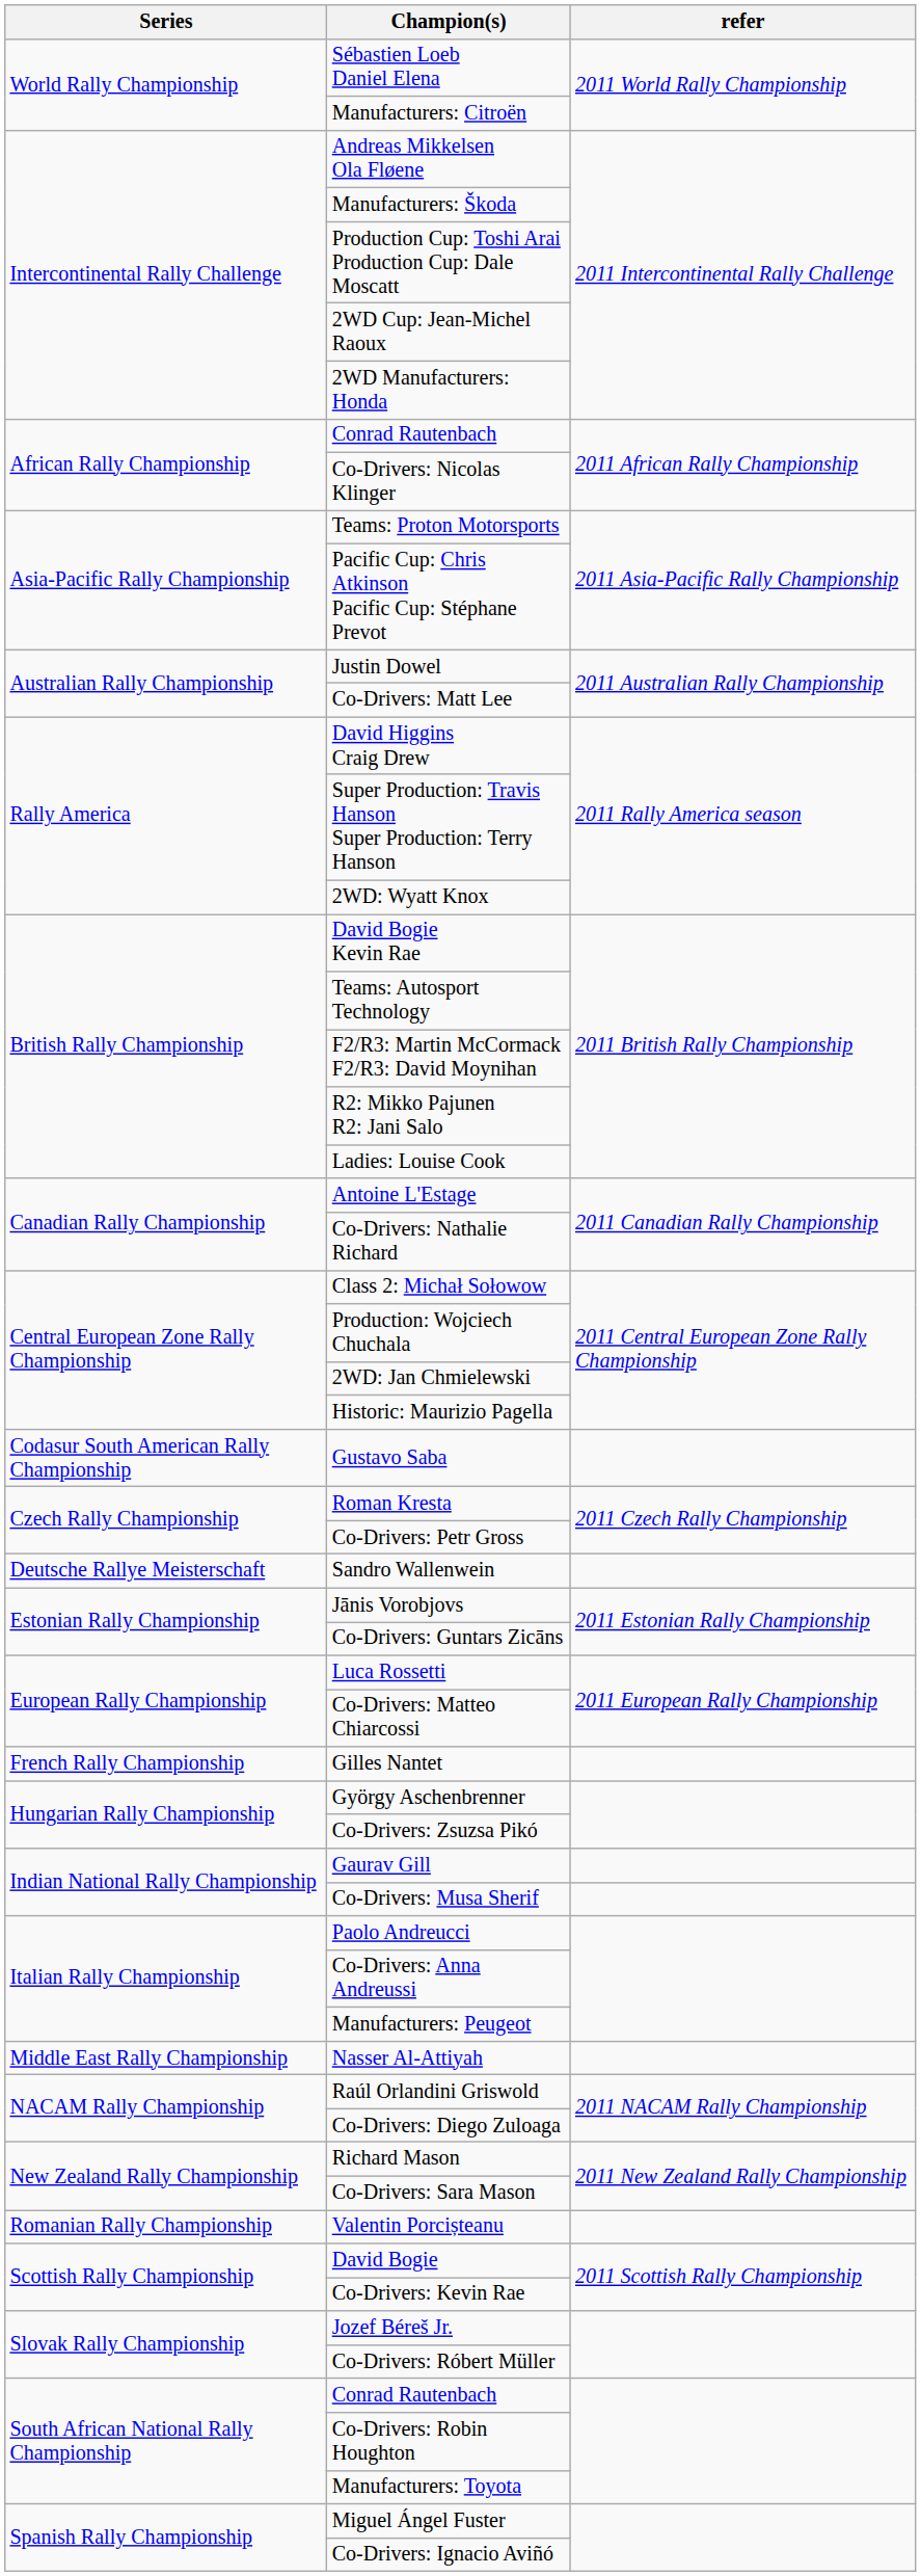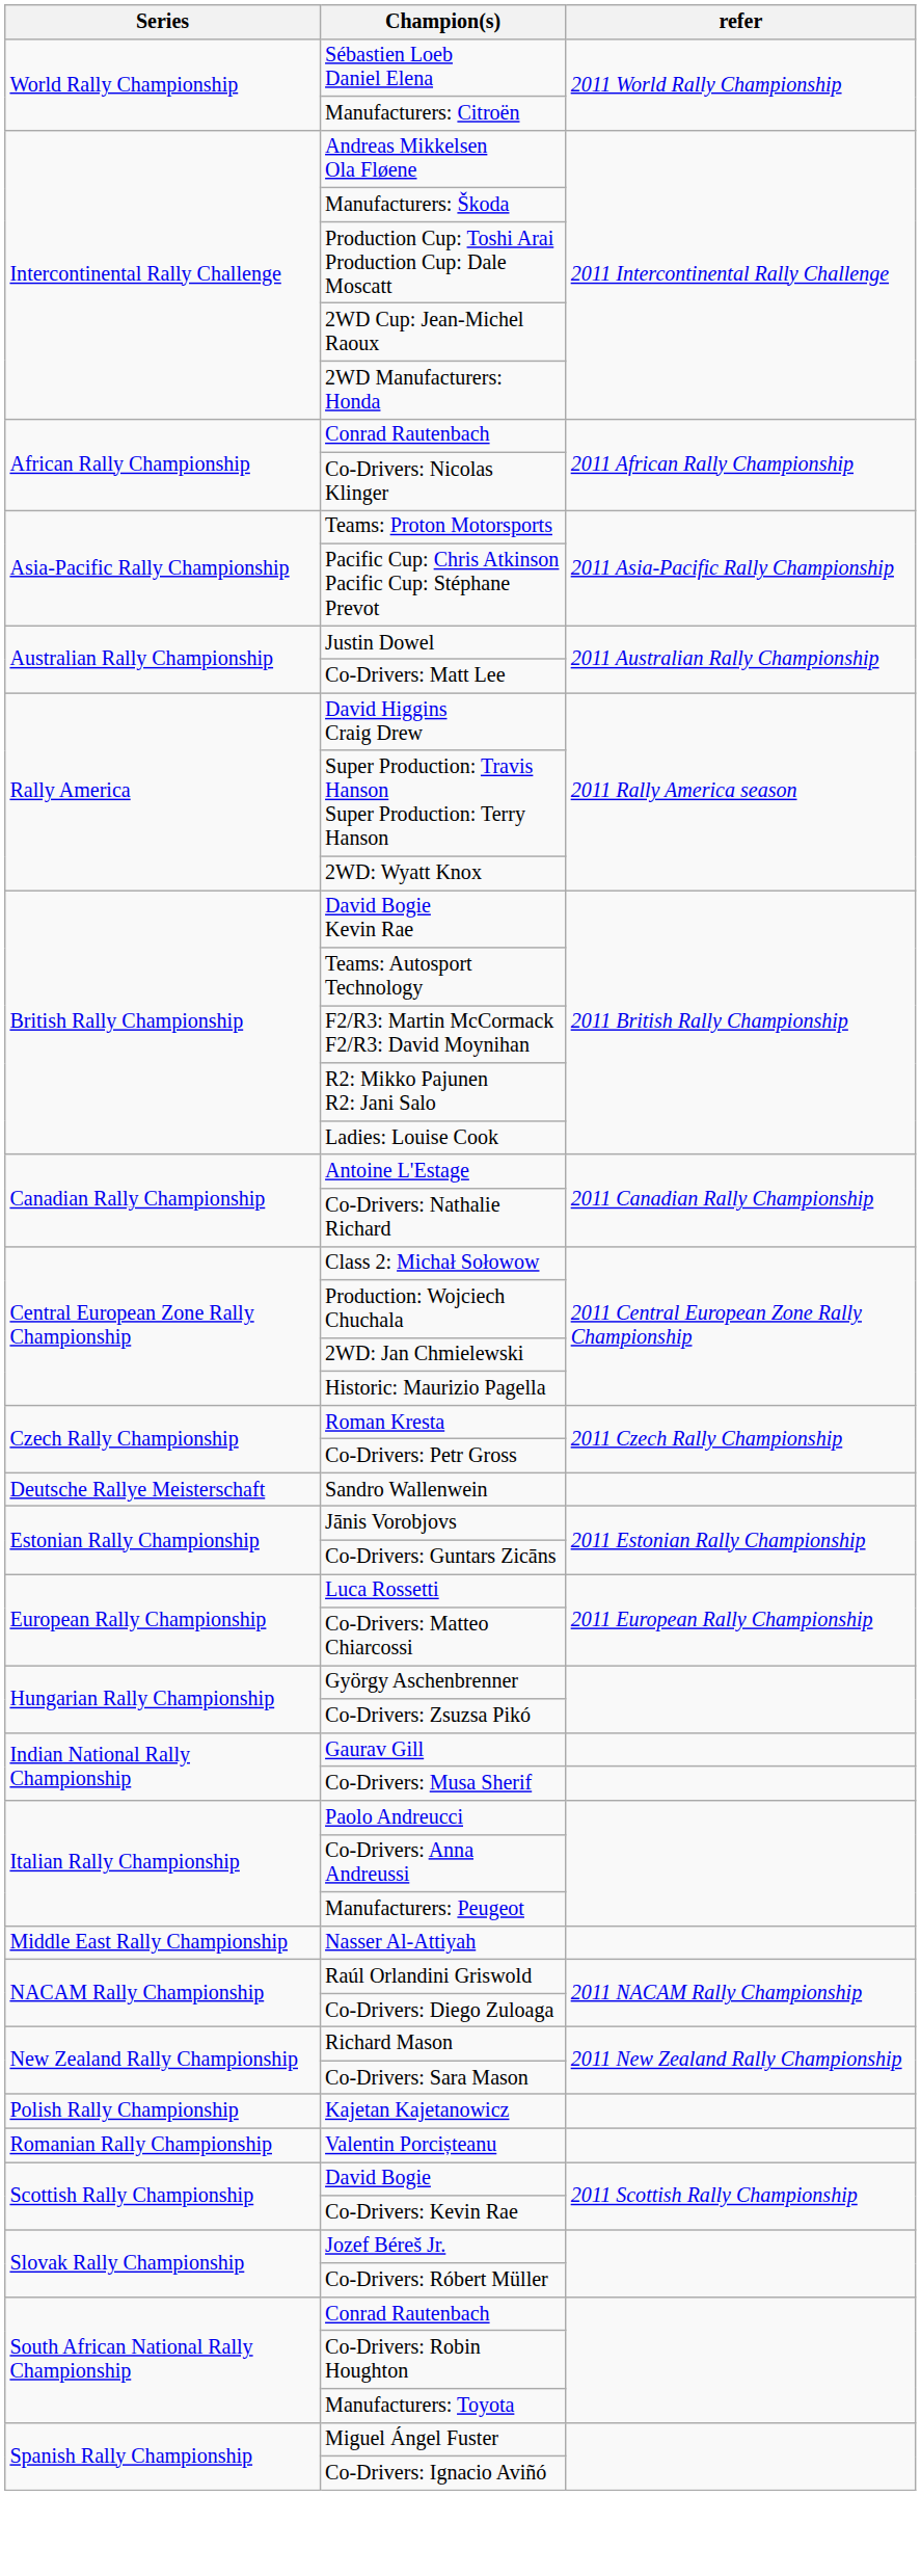 <table class="wikitable" style="font-size: 87%;">
 <tr>
 <th>Series</th>
 <th>Champion(s)</th>
 <th>refer</th>
 </tr>
 <tr>
 <td rowspan=2><a href='#'>World Rally Championship</a></td>
 <td> <a href='#'>Sébastien Loeb</a><br> <a href='#'>Daniel Elena</a></td>
 <td rowspan=2><em><a href='#'>2011 World Rally Championship</a></em></td>
 </tr>
 <tr>
 <td>Manufacturers:  <a href='#'>Citroën</a></td>
 </tr>
 <tr>
 <td rowspan=5><a href='#'>Intercontinental Rally Challenge</a></td>
 <td> <a href='#'>Andreas Mikkelsen</a><br> <a href='#'>Ola Fløene</a></td>
 <td rowspan=5><em><a href='#'>2011 Intercontinental Rally Challenge</a></em></td>
 </tr>
 <tr>
 <td>Manufacturers:  <a href='#'>Škoda</a></td>
 </tr>
 <tr>
 <td>Production Cup:  <a href='#'>Toshi Arai</a><br>Production Cup:  Dale Moscatt</td>
 </tr>
 <tr>
 <td>2WD Cup:  Jean-Michel Raoux</td>
 </tr>
 <tr>
 <td>2WD Manufacturers:  <a href='#'>Honda</a></td>
 </tr>
 <tr>
 <td rowspan=2><a href='#'>African Rally Championship</a></td>
 <td> <a href='#'>Conrad Rautenbach</a></td>
 <td rowspan=2><em><a href='#'>2011 African Rally Championship</a></em></td>
 </tr>
 <tr>
 <td>Co-Drivers:  Nicolas Klinger</td>
 </tr>
 <tr>
 <td rowspan=2><a href='#'>Asia-Pacific Rally Championship</a></td>
 <td>Teams:  <a href='#'>Proton Motorsports</a></td>
 <td rowspan=2><em><a href='#'>2011 Asia-Pacific Rally Championship</a></em></td>
 </tr>
 <tr>
 <td>Pacific Cup:  <a href='#'>Chris Atkinson</a><br>Pacific Cup:  Stéphane Prevot</td>
 </tr>
 <tr>
 <td rowspan=2><a href='#'>Australian Rally Championship</a></td>
 <td> Justin Dowel</td>
 <td rowspan=2><em><a href='#'>2011 Australian Rally Championship</a></em></td>
 </tr>
 <tr>
 <td>Co-Drivers:  Matt Lee</td>
 </tr>
 <tr>
 <td rowspan=3><a href='#'>Rally America</a></td>
 <td> <a href='#'>David Higgins</a><br> Craig Drew</td>
 <td rowspan=3><em><a href='#'>2011 Rally America season</a></em></td>
 </tr>
 <tr>
 <td>Super Production:  <a href='#'>Travis Hanson</a><br>Super Production:  Terry Hanson</td>
 </tr>
 <tr>
 <td>2WD:  Wyatt Knox</td>
 </tr>
 <tr>
 <td rowspan=5><a href='#'>British Rally Championship</a></td>
 <td> <a href='#'>David Bogie</a><br> Kevin Rae</td>
 <td rowspan=5><em><a href='#'>2011 British Rally Championship</a></em></td>
 </tr>
 <tr>
 <td>Teams:  Autosport Technology</td>
 </tr>
 <tr>
 <td>F2/R3:  Martin McCormack<br>F2/R3:  David Moynihan</td>
 </tr>
 <tr>
 <td>R2:  Mikko Pajunen<br>R2:  Jani Salo</td>
 </tr>
 <tr>
 <td>Ladies:  Louise Cook</td>
 </tr>
 <tr>
 <td rowspan=2><a href='#'>Canadian Rally Championship</a></td>
 <td> <a href='#'>Antoine L'Estage</a></td>
 <td rowspan=2><em><a href='#'>2011 Canadian Rally Championship</a></em></td>
 </tr>
 <tr>
 <td>Co-Drivers:  Nathalie Richard</td>
 </tr>
 <tr>
 <td rowspan=4><a href='#'>Central European Zone Rally Championship</a></td>
 <td>Class 2:  <a href='#'>Michał Sołowow</a></td>
 <td rowspan=4><em><a href='#'>2011 Central European Zone Rally Championship</a></em></td>
 </tr>
 <tr>
 <td>Production:  Wojciech Chuchala</td>
 </tr>
 <tr>
 <td>2WD:  Jan Chmielewski</td>
 </tr>
 <tr>
 <td>Historic:  Maurizio Pagella</td>
 </tr>
 <tr>
-<td><a href='#'>Codasur South American Rally Championship</a></td>
-<td> <a href='#'>Gustavo Saba</a></td>
-<td></td>
-</tr>
-<tr>
 <td rowspan=2><a href='#'>Czech Rally Championship</a></td>
 <td> <a href='#'>Roman Kresta</a></td>
 <td rowspan=2><em><a href='#'>2011 Czech Rally Championship</a></em></td>
 </tr>
 <tr>
 <td>Co-Drivers:  Petr Gross</td>
 </tr>
 <tr>
 <td><a href='#'>Deutsche Rallye Meisterschaft</a></td>
 <td> Sandro Wallenwein</td>
 <td></td>
 </tr>
 <tr>
 <td rowspan=2><a href='#'>Estonian Rally Championship</a></td>
 <td> Jānis Vorobjovs</td>
 <td rowspan=2><em><a href='#'>2011 Estonian Rally Championship</a></em></td>
 </tr>
 <tr>
 <td>Co-Drivers:  Guntars Zicāns</td>
 </tr>
 <tr>
 <td rowspan=2><a href='#'>European Rally Championship</a></td>
 <td> <a href='#'>Luca Rossetti</a></td>
 <td rowspan=2><em><a href='#'>2011 European Rally Championship</a></em></td>
 </tr>
 <tr>
 <td>Co-Drivers:  Matteo Chiarcossi</td>
-</tr>
-<tr>
-<td><a href='#'>French Rally Championship</a></td>
-<td> Gilles Nantet</td>
-<td></td>
 </tr>
 <tr>
 <td rowspan=2><a href='#'>Hungarian Rally Championship</a></td>
 <td> György Aschenbrenner</td>
 <td rowspan=2></td>
 </tr>
 <tr>
 <td>Co-Drivers:  Zsuzsa Pikó</td>
 </tr>
 <tr>
 <td rowspan=2><a href='#'>Indian National Rally Championship</a></td>
 <td> <a href='#'>Gaurav Gill</a></td>
 <td></td>
 </tr>
 <tr>
 <td>Co-Drivers:  <a href='#'>Musa Sherif</a></td>
 </tr>
 <tr>
 <td rowspan=3><a href='#'>Italian Rally Championship</a></td>
 <td> <a href='#'>Paolo Andreucci</a></td>
 <td rowspan=3></td>
 </tr>
 <tr>
 <td>Co-Drivers:  <a href='#'>Anna Andreussi</a></td>
 </tr>
 <tr>
 <td>Manufacturers:  <a href='#'>Peugeot</a></td>
 </tr>
 <tr>
 <td><a href='#'>Middle East Rally Championship</a></td>
 <td> <a href='#'>Nasser Al-Attiyah</a></td>
 <td></td>
 </tr>
 <tr>
 <td rowspan=2><a href='#'>NACAM Rally Championship</a></td>
 <td> Raúl Orlandini Griswold</td>
 <td rowspan=2><em><a href='#'>2011 NACAM Rally Championship</a></em></td>
 </tr>
 <tr>
 <td>Co-Drivers:  Diego Zuloaga</td>
 </tr>
 <tr>
 <td rowspan=2><a href='#'>New Zealand Rally Championship</a></td>
 <td> Richard Mason</td>
 <td rowspan=2><em><a href='#'>2011 New Zealand Rally Championship</a></em></td>
 </tr>
 <tr>
 <td>Co-Drivers:  Sara Mason</td>
 </tr>
 <tr>
+<td><a href='#'>Polish Rally Championship</a></td>
+<td> <a href='#'>Kajetan Kajetanowicz</a></td>
+<td></td>
+</tr>
+<tr>
 <td><a href='#'>Romanian Rally Championship</a></td>
 <td> <a href='#'>Valentin Porcișteanu</a></td>
 <td></td>
 </tr>
 <tr>
 <td rowspan=2><a href='#'>Scottish Rally Championship</a></td>
 <td> <a href='#'>David Bogie</a></td>
 <td rowspan=2><em><a href='#'>2011 Scottish Rally Championship</a></em></td>
 </tr>
 <tr>
 <td>Co-Drivers:  Kevin Rae</td>
 </tr>
 <tr>
 <td rowspan=2><a href='#'>Slovak Rally Championship</a></td>
 <td> <a href='#'>Jozef Béreš Jr.</a></td>
 <td rowspan=2></td>
 </tr>
 <tr>
 <td>Co-Drivers:  Róbert Müller</td>
 </tr>
 <tr>
 <td rowspan=3><a href='#'>South African National Rally Championship</a></td>
 <td> <a href='#'>Conrad Rautenbach</a></td>
 <td rowspan=3></td>
 </tr>
 <tr>
 <td>Co-Drivers:  Robin Houghton</td>
 </tr>
 <tr>
 <td>Manufacturers:  <a href='#'>Toyota</a></td>
 </tr>
 <tr>
 <td rowspan=2><a href='#'>Spanish Rally Championship</a></td>
 <td> Miguel Ángel Fuster</td>
 <td rowspan=2></td>
 </tr>
 <tr>
 <td>Co-Drivers:  Ignacio Aviñó</td>
 </tr>
 </table>
